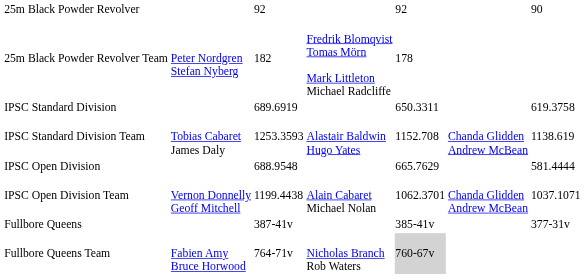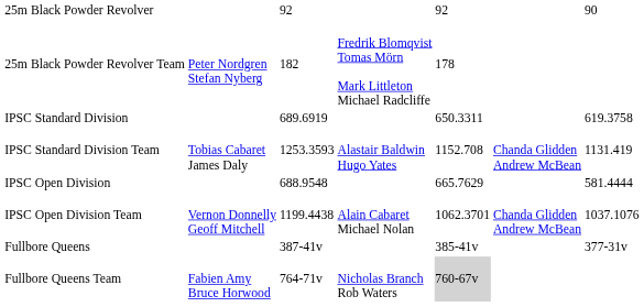 <table>
 <tr>
 <td>25m Black Powder Revolver</td>
 <td></td>
 <td>92</td>
 <td></td>
 <td>92</td>
 <td></td>
 <td>90</td>
 </tr>
 <tr>
 <td>25m Black Powder Revolver Team</td>
 <td><br><a href='#'>Peter Nordgren</a><br><a href='#'>Stefan Nyberg</a></td>
 <td>182</td>
 <td><br><a href='#'>Fredrik Blomqvist</a><br><a href='#'>Tomas Mörn</a><br><br><a href='#'>Mark Littleton</a><br>Michael Radcliffe</td>
 <td>178</td>
 <td flagathlete></td>
 <td></td>
 </tr>
 <tr>
 <td>IPSC Standard Division</td>
 <td></td>
 <td>689.6919</td>
 <td></td>
 <td>650.3311</td>
 <td></td>
 <td>619.3758</td>
 </tr>
 <tr>
 <td>IPSC Standard Division Team</td>
 <td><br><a href='#'>Tobias Cabaret</a><br>James Daly</td>
 <td>1253.3593</td>
 <td><br><a href='#'>Alastair Baldwin</a><br><a href='#'>Hugo Yates</a></td>
 <td>1152.708</td>
 <td><br><a href='#'>Chanda Glidden</a><br><a href='#'>Andrew McBean</a></td>
-<td>1138.619</td>
+<td>1131.419</td>
 </tr>
 <tr>
 <td>IPSC Open Division</td>
 <td></td>
 <td>688.9548</td>
 <td></td>
 <td>665.7629</td>
 <td></td>
 <td>581.4444</td>
 </tr>
 <tr>
 <td>IPSC Open Division Team</td>
 <td><br><a href='#'>Vernon Donnelly</a><br><a href='#'>Geoff Mitchell</a></td>
 <td>1199.4438</td>
 <td><br><a href='#'>Alain Cabaret</a><br>Michael Nolan</td>
 <td>1062.3701</td>
 <td><br><a href='#'>Chanda Glidden</a><br><a href='#'>Andrew McBean</a></td>
-<td>1037.1071</td>
+<td>1037.1076</td>
 </tr>
 <tr>
 <td>Fullbore Queens</td>
 <td></td>
 <td>387-41v</td>
 <td></td>
 <td>385-41v</td>
 <td></td>
 <td>377-31v</td>
 </tr>
 <tr>
 <td>Fullbore Queens Team</td>
 <td><br><a href='#'>Fabien Amy</a><br><a href='#'>Bruce Horwood</a></td>
 <td>764-71v</td>
 <td><br><a href='#'>Nicholas Branch</a><br>Rob Waters</td>
 <td style="background: lightgrey;">760-67v</td>
 <td flagathlete></td>
 <td></td>
 </tr>
 </table>
